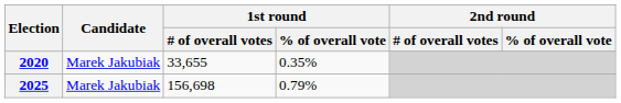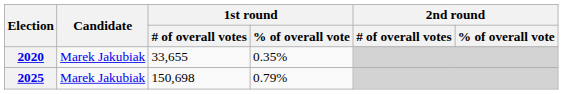 <table class="wikitable">
 <tr>
 <th rowspan="2">Election</th>
 <th rowspan="2">Candidate</th>
 <th colspan="2">1st round</th>
 <th colspan="2">2nd round</th>
 </tr>
 <tr>
 <th># of overall votes</th>
 <th>% of overall vote</th>
 <th># of overall votes</th>
 <th>% of overall vote</th>
 </tr>
 <tr>
 <th><a href='#'>2020</a></th>
 <td><a href='#'>Marek Jakubiak</a></td>
 <td>33,655</td>
 <td>0.35%</td>
 <td colspan="2" style="background:lightgrey;"></td>
 </tr>
 <tr>
 <th><a href='#'>2025</a></th>
 <td><a href='#'>Marek Jakubiak</a></td>
-<td>156,698</td>
+<td>150,698</td>
 <td>0.79%</td>
 <td colspan="2" style="background:lightgrey;"></td>
 </tr>
 </table>
